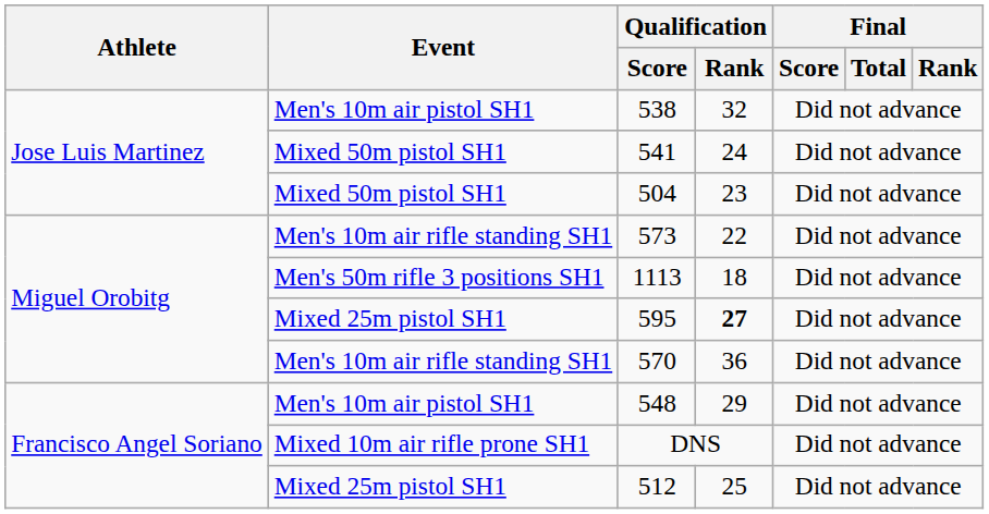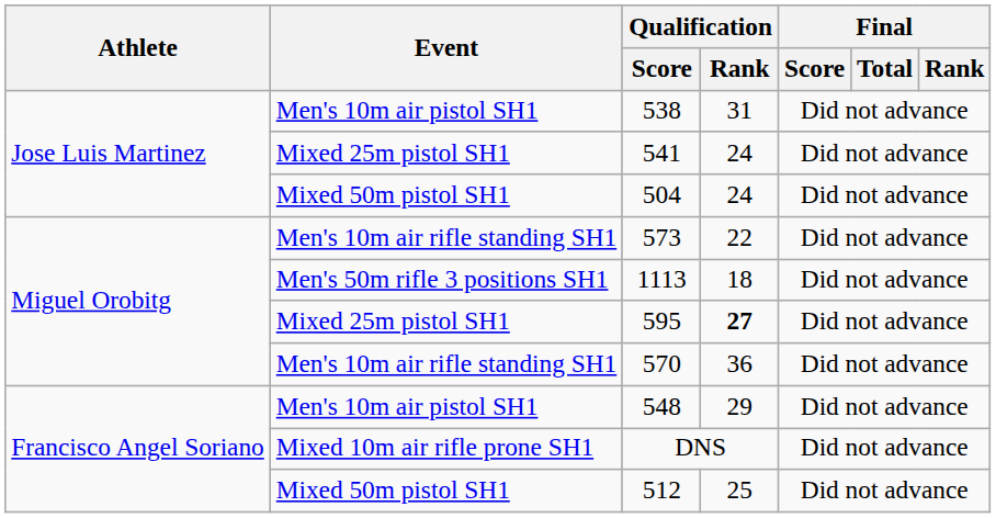 <table class=wikitable style="font-size:90%">
 <tr>
 <th rowspan="2">Athlete</th>
 <th rowspan="2">Event</th>
 <th colspan="2">Qualification</th>
 <th colspan="3">Final</th>
 </tr>
 <tr>
 <th>Score</th>
 <th>Rank</th>
 <th>Score</th>
 <th>Total</th>
 <th>Rank</th>
 </tr>
 <tr>
 <td rowspan="3"><a href='#'>Jose Luis Martinez</a></td>
 <td><a href='#'>Men's 10m air pistol SH1</a></td>
 <td align=center>538</td>
-<td align=center>32</td>
+<td align=center>31</td>
 <td align=center colspan="3">Did not advance</td>
 </tr>
 <tr>
-<td><a href='#'>Mixed 50m pistol SH1</a></td>
+<td><a href='#'>Mixed 25m pistol SH1</a></td>
 <td align=center>541</td>
 <td align=center>24</td>
 <td align=center colspan="3">Did not advance</td>
 </tr>
 <tr>
 <td><a href='#'>Mixed 50m pistol SH1</a></td>
 <td align=center>504</td>
-<td align=center>23</td>
+<td align=center>24</td>
 <td align=center colspan="3">Did not advance</td>
 </tr>
 <tr>
 <td rowspan="4"><a href='#'>Miguel Orobitg</a></td>
 <td><a href='#'>Men's 10m air rifle standing SH1</a></td>
 <td align=center>573</td>
 <td align=center>22</td>
 <td align=center colspan="3">Did not advance</td>
 </tr>
 <tr>
 <td><a href='#'>Men's 50m rifle 3 positions SH1</a></td>
 <td align=center>1113</td>
 <td align=center>18</td>
 <td align=center colspan="3">Did not advance</td>
 </tr>
 <tr>
 <td><a href='#'>Mixed 25m pistol SH1</a></td>
 <td align=center>595</td>
 <td align=center><strong>27</strong></td>
 <td align=center colspan="3">Did not advance</td>
 </tr>
 <tr>
 <td><a href='#'>Men's 10m air rifle standing SH1</a></td>
 <td align=center>570</td>
 <td align=center>36</td>
 <td align=center colspan="3">Did not advance</td>
 </tr>
 <tr>
 <td rowspan="3"><a href='#'>Francisco Angel Soriano</a></td>
 <td><a href='#'>Men's 10m air pistol SH1</a></td>
 <td align=center>548</td>
 <td align=center>29</td>
 <td align=center colspan="3">Did not advance</td>
 </tr>
 <tr>
 <td><a href='#'>Mixed 10m air rifle prone SH1</a></td>
 <td align=center colspan="2">DNS</td>
 <td align=center colspan="3">Did not advance</td>
 </tr>
 <tr>
-<td><a href='#'>Mixed 25m pistol SH1</a></td>
+<td><a href='#'>Mixed 50m pistol SH1</a></td>
 <td align=center>512</td>
 <td align=center>25</td>
 <td align=center colspan="3">Did not advance</td>
 </tr>
 </table>
